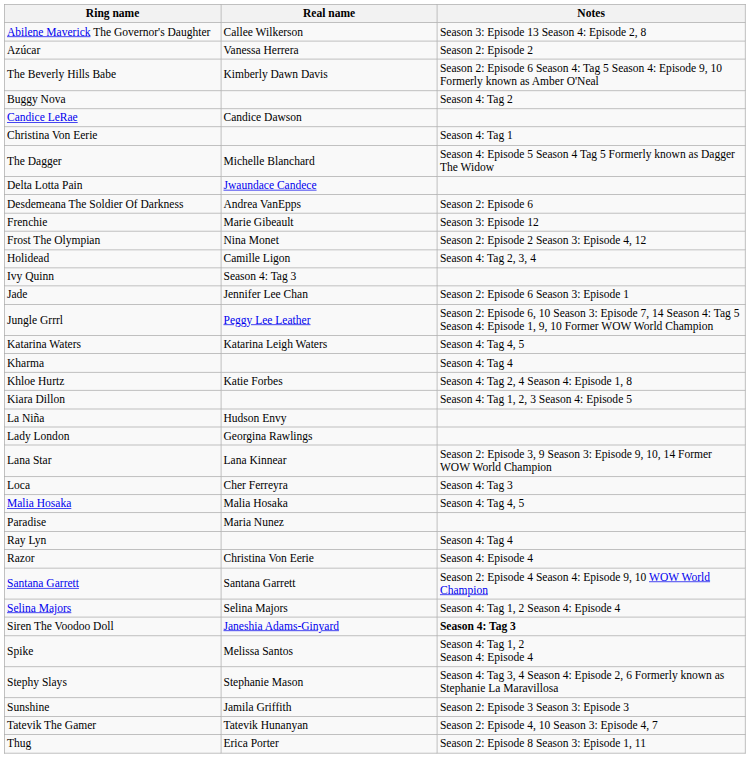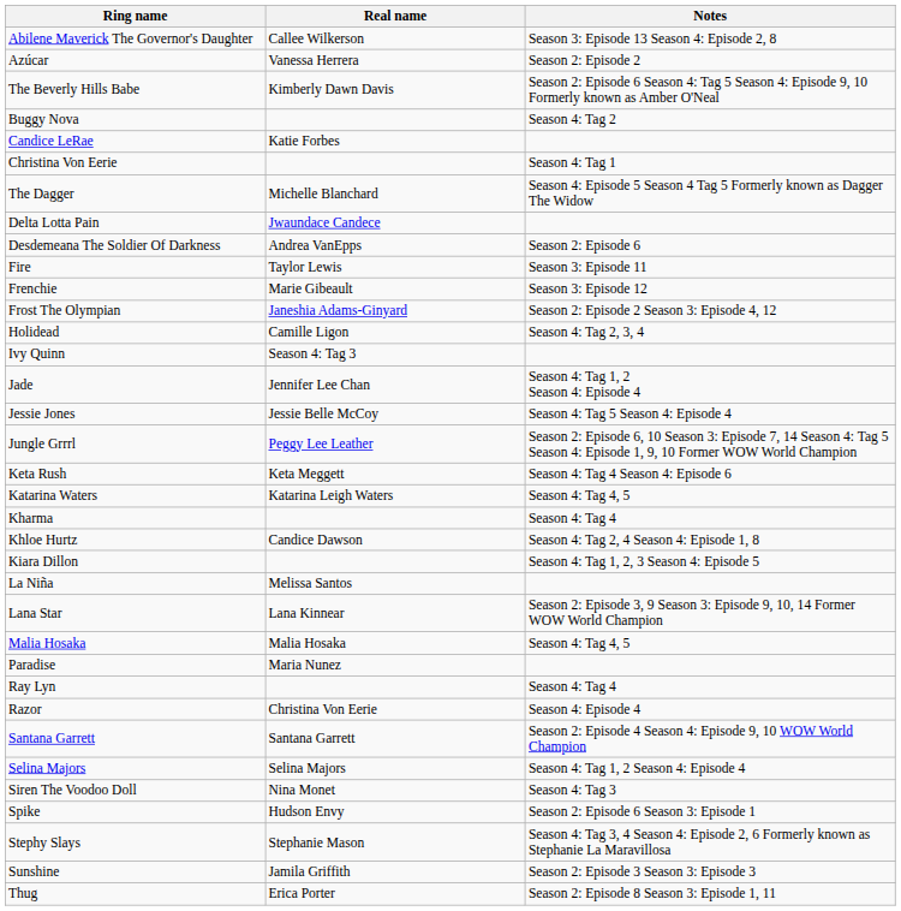 <table class="wikitable sortable" style="width:65%;">
 <tr>
 <th width=19%>Ring name</th>
 <th width=19%>Real name</th>
 <th width=27%>Notes</th>
 </tr>
 <tr>
 <td><a href='#'>Abilene Maverick</a> The Governor's Daughter</td>
 <td>Callee Wilkerson</td>
 <td>Season 3: Episode 13  Season 4: Episode 2, 8</td>
 </tr>
 <tr>
 <td>Azúcar</td>
 <td>Vanessa Herrera</td>
 <td>Season 2: Episode 2</td>
 </tr>
 <tr>
 <td>The Beverly Hills Babe</td>
 <td>Kimberly Dawn Davis</td>
 <td>Season 2: Episode 6  Season 4: Tag 5  Season 4: Episode 9, 10  Formerly known as Amber O'Neal</td>
 </tr>
 <tr>
 <td>Buggy Nova</td>
 <td></td>
 <td>Season 4: Tag 2</td>
 </tr>
 <tr>
 <td><a href='#'>Candice LeRae</a></td>
-<td>Candice Dawson</td>
+<td>Katie Forbes</td>
 <td></td>
 </tr>
 <tr>
 <td>Christina Von Eerie</td>
 <td></td>
 <td>Season 4: Tag 1</td>
 </tr>
 <tr>
 <td>The Dagger</td>
 <td>Michelle Blanchard</td>
 <td>Season 4: Episode 5  Season 4 Tag 5  Formerly known as Dagger The Widow</td>
 </tr>
 <tr>
 <td>Delta Lotta Pain</td>
 <td><a href='#'>Jwaundace Candece</a></td>
 <td></td>
 </tr>
 <tr>
 <td>Desdemeana The Soldier Of Darkness</td>
 <td>Andrea VanEpps</td>
 <td>Season 2: Episode 6</td>
 </tr>
 <tr>
+<td>Fire</td>
+<td>Taylor Lewis</td>
+<td>Season 3: Episode 11</td>
+</tr>
+<tr>
 <td>Frenchie</td>
 <td>Marie Gibeault</td>
 <td>Season 3: Episode 12</td>
 </tr>
 <tr>
 <td>Frost The Olympian</td>
-<td>Nina Monet</td>
+<td><a href='#'>Janeshia Adams-Ginyard</a></td>
 <td>Season 2: Episode 2  Season 3: Episode 4, 12</td>
 </tr>
 <tr>
 <td>Holidead</td>
 <td>Camille Ligon</td>
 <td>Season 4: Tag 2, 3, 4</td>
 </tr>
 <tr>
 <td>Ivy Quinn</td>
 <td>Season 4: Tag 3</td>
 </tr>
 <tr>
 <td>Jade</td>
 <td>Jennifer Lee Chan</td>
-<td>Season 2: Episode 6  Season 3: Episode 1</td>
+<td Season 2: Episode 9 >Season 4: Tag 1, 2 <br>Season 4: Episode 4</td>
+</tr>
+<tr>
+<td>Jessie Jones</td>
+<td>Jessie Belle McCoy</td>
+<td Season 3: Episode 11, 13 >Season 4: Tag 5  Season 4: Episode 4</td>
 </tr>
 <tr>
 <td>Jungle Grrrl</td>
 <td><a href='#'>Peggy Lee Leather</a></td>
 <td>Season 2: Episode 6, 10  Season 3: Episode 7, 14  Season 4: Tag 5  Season 4: Episode 1, 9, 10  Former WOW World Champion</td>
+</tr>
+<tr>
+<td>Keta Rush</td>
+<td>Keta Meggett</td>
+<td>Season 4: Tag 4  Season 4: Episode 6</td>
 </tr>
 <tr>
 <td>Katarina Waters</td>
 <td>Katarina Leigh Waters</td>
 <td>Season 4: Tag 4, 5</td>
 </tr>
 <tr>
 <td>Kharma</td>
 <td></td>
 <td>Season 4: Tag 4</td>
 </tr>
 <tr>
 <td>Khloe Hurtz</td>
-<td>Katie Forbes</td>
+<td>Candice Dawson</td>
 <td>Season 4: Tag 2, 4  Season 4: Episode 1, 8</td>
 </tr>
 <tr>
 <td>Kiara Dillon</td>
 <td></td>
 <td>Season 4: Tag 1, 2, 3  Season 4: Episode 5</td>
 </tr>
 <tr>
 <td>La Niña</td>
-<td>Hudson Envy</td>
-<td></td>
-</tr>
-<tr>
-<td>Lady London</td>
-<td>Georgina Rawlings</td>
+<td>Melissa Santos</td>
 <td></td>
 </tr>
 <tr>
 <td>Lana Star</td>
 <td>Lana Kinnear</td>
 <td>Season 2: Episode 3, 9  Season 3: Episode 9, 10, 14  Former WOW World Champion</td>
-</tr>
-<tr>
-<td>Loca</td>
-<td>Cher Ferreyra</td>
-<td>Season 4: Tag 3</td>
 </tr>
 <tr>
 <td><a href='#'>Malia Hosaka</a></td>
 <td>Malia Hosaka</td>
 <td>Season 4: Tag 4, 5</td>
 </tr>
 <tr>
 <td>Paradise</td>
 <td>Maria Nunez</td>
 <td></td>
 </tr>
 <tr>
 <td>Ray Lyn</td>
 <td></td>
 <td>Season 4: Tag 4</td>
 </tr>
 <tr>
 <td>Razor</td>
 <td>Christina Von Eerie</td>
 <td>Season 4: Episode 4</td>
 </tr>
 <tr>
 <td><a href='#'>Santana Garrett</a></td>
 <td>Santana Garrett</td>
 <td>Season 2: Episode 4  Season 4: Episode 9, 10  <a href='#'>WOW World Champion</a></td>
 </tr>
 <tr>
 <td><a href='#'>Selina Majors</a></td>
 <td>Selina Majors</td>
 <td Season 3: Episode 11 >Season 4: Tag 1, 2  Season 4: Episode 4</td>
 </tr>
 <tr>
 <td>Siren The Voodoo Doll</td>
-<td><a href='#'>Janeshia Adams-Ginyard</a></td>
-<td><strong>Season 4: Tag 3</strong></td>
+<td>Nina Monet</td>
+<td>Season 4: Tag 3</td>
 </tr>
 <tr>
 <td>Spike</td>
-<td>Melissa Santos</td>
-<td Season 2: Episode 9 >Season 4: Tag 1, 2 <br>Season 4: Episode 4</td>
+<td>Hudson Envy</td>
+<td>Season 2: Episode 6  Season 3: Episode 1</td>
 </tr>
 <tr>
 <td>Stephy Slays</td>
 <td>Stephanie Mason</td>
 <td>Season 4: Tag 3, 4  Season 4: Episode 2, 6  Formerly known as Stephanie La Maravillosa</td>
 </tr>
 <tr>
 <td>Sunshine</td>
 <td>Jamila Griffith</td>
 <td>Season 2: Episode 3  Season 3: Episode 3</td>
 </tr>
 <tr>
-<td>Tatevik The Gamer</td>
-<td>Tatevik Hunanyan</td>
-<td>Season 2: Episode 4, 10  Season 3: Episode 4, 7</td>
-</tr>
-<tr>
 <td>Thug</td>
 <td>Erica Porter</td>
 <td>Season 2: Episode 8  Season 3: Episode 1, 11</td>
 </tr>
 </table>
